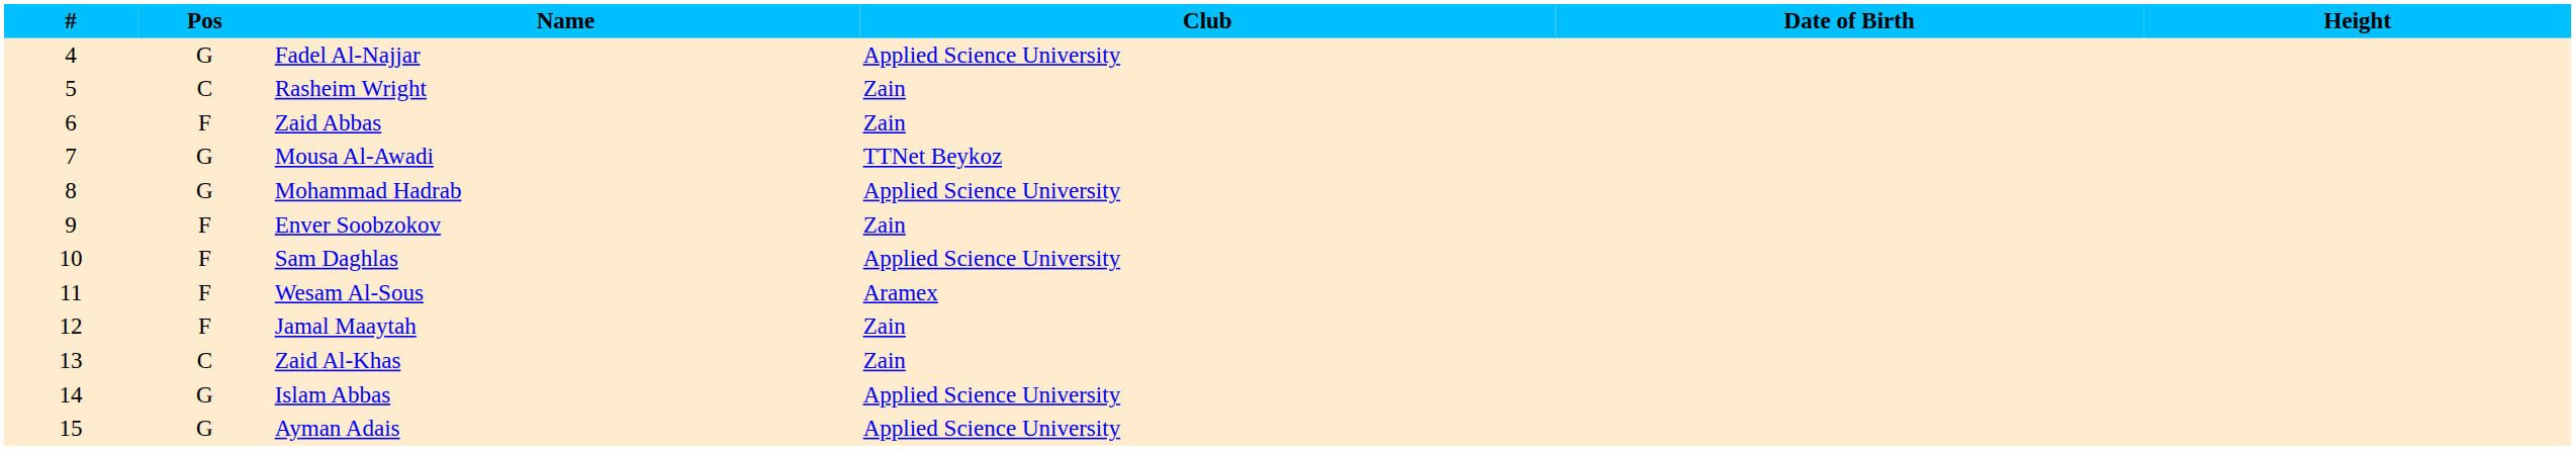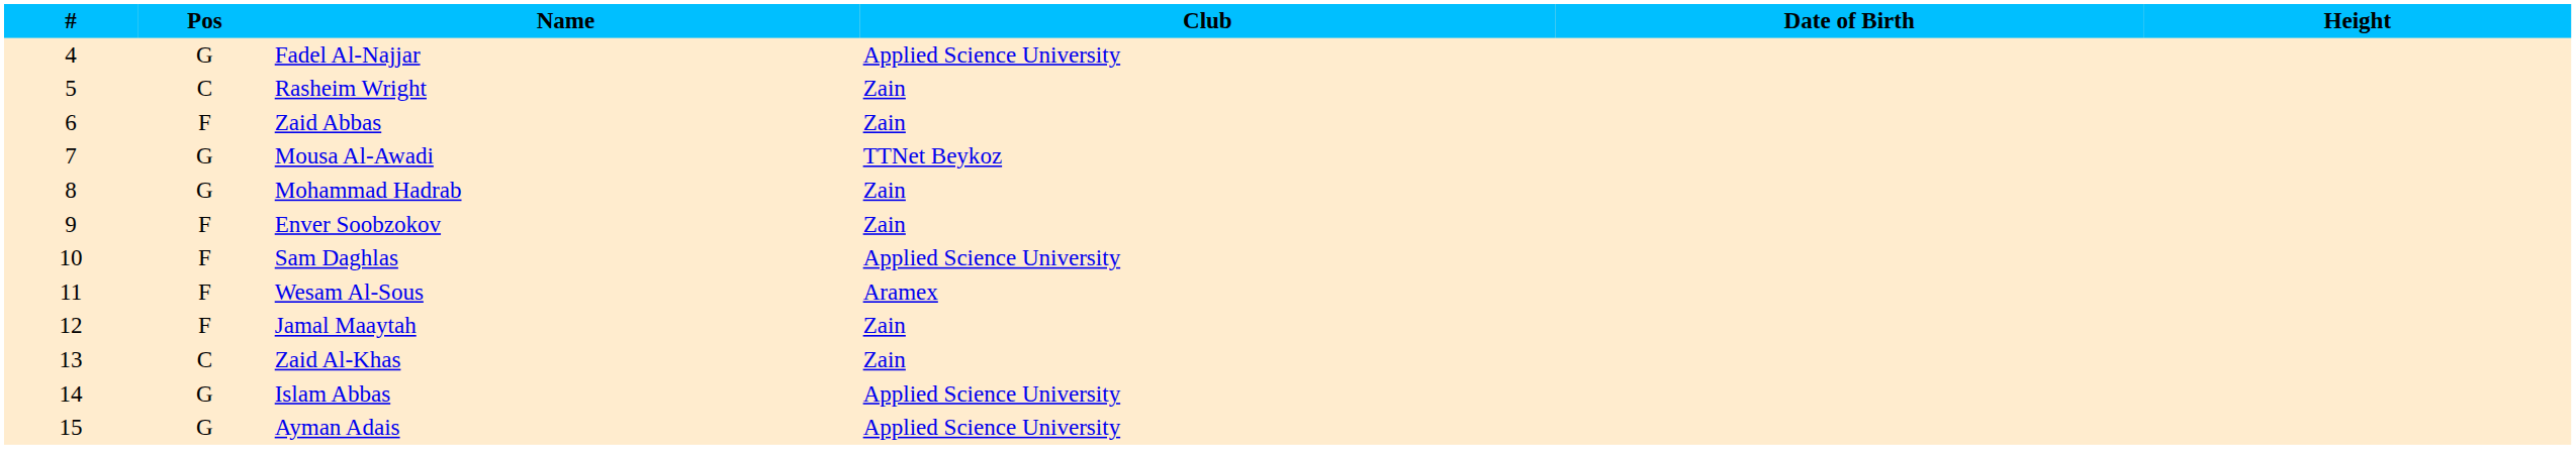 <table border=0 cellpadding=2 cellspacing=0  |- bgcolor=#FFECCE style="text-align:center; font-size:90%;" width=80%>
 <tr bgcolor=#00BFFF>
 <th width=5%>#</th>
 <th width=5%>Pos</th>
 <th width=22%>Name</th>
 <th width=26%>Club</th>
 <th width=22%>Date of Birth</th>
 <th width=16%>Height</th>
 </tr>
 <tr>
 <td>4</td>
 <td>G</td>
 <td align=left><a href='#'>Fadel Al-Najjar</a></td>
 <td align=left> <a href='#'>Applied Science University</a></td>
 <td align=left></td>
 <td></td>
 </tr>
 <tr>
 <td>5</td>
 <td>C</td>
 <td align=left><a href='#'>Rasheim Wright</a></td>
 <td align=left> <a href='#'>Zain</a></td>
 <td align=left></td>
 <td></td>
 </tr>
 <tr>
 <td>6</td>
 <td>F</td>
 <td align=left><a href='#'>Zaid Abbas</a></td>
 <td align=left> <a href='#'>Zain</a></td>
 <td align=left></td>
 <td></td>
 </tr>
 <tr>
 <td>7</td>
 <td>G</td>
 <td align=left><a href='#'>Mousa Al-Awadi</a></td>
 <td align=left> <a href='#'>TTNet Beykoz</a></td>
 <td align=left></td>
 <td></td>
 </tr>
 <tr>
 <td>8</td>
 <td>G</td>
 <td align=left><a href='#'>Mohammad Hadrab</a></td>
-<td align=left> <a href='#'>Applied Science University</a></td>
+<td align=left> <a href='#'>Zain</a></td>
 <td align=left></td>
 <td></td>
 </tr>
 <tr>
 <td>9</td>
 <td>F</td>
 <td align=left><a href='#'>Enver Soobzokov</a></td>
 <td align=left> <a href='#'>Zain</a></td>
 <td align=left></td>
 <td></td>
 </tr>
 <tr>
 <td>10</td>
 <td>F</td>
 <td align=left><a href='#'>Sam Daghlas</a></td>
 <td align=left> <a href='#'>Applied Science University</a></td>
 <td align=left></td>
 <td></td>
 </tr>
 <tr>
 <td>11</td>
 <td>F</td>
 <td align=left><a href='#'>Wesam Al-Sous</a></td>
 <td align=left> <a href='#'>Aramex</a></td>
 <td align=left></td>
 <td></td>
 </tr>
 <tr>
 <td>12</td>
 <td>F</td>
 <td align=left><a href='#'>Jamal Maaytah</a></td>
 <td align=left> <a href='#'>Zain</a></td>
 <td align=left></td>
 <td></td>
 </tr>
 <tr>
 <td>13</td>
 <td>C</td>
 <td align=left><a href='#'>Zaid Al-Khas</a></td>
 <td align=left> <a href='#'>Zain</a></td>
 <td align=left></td>
 <td></td>
 </tr>
 <tr>
 <td>14</td>
 <td>G</td>
 <td align=left><a href='#'>Islam Abbas</a></td>
 <td align=left> <a href='#'>Applied Science University</a></td>
 <td align=left></td>
 <td></td>
 </tr>
 <tr>
 <td>15</td>
 <td>G</td>
 <td align=left><a href='#'>Ayman Adais</a></td>
 <td align=left> <a href='#'>Applied Science University</a></td>
 <td align=left></td>
 <td></td>
 </tr>
 </table>
